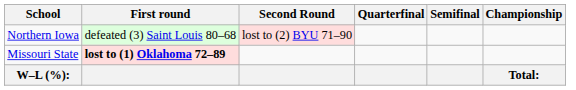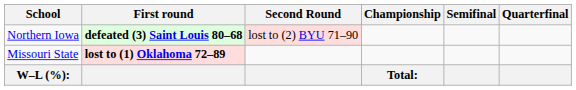 <table class="sortable wikitable" style="white-space:nowrap; font-size:90%">
 <tr>
 <th>School</th>
 <th>First round</th>
 <th>Second Round</th>
+<th>Championship</th>
+<th>Semifinal</th>
 <th>Quarterfinal</th>
-<th>Semifinal</th>
-<th>Championship</th>
 </tr>
 <tr>
 <td><a href='#'>Northern Iowa</a></td>
-<td style="background:#ddffdd;">defeated (3) <a href='#'>Saint Louis</a> 80–68</td>
+<td style="background:#ddffdd;"><strong>defeated (3) <a href='#'>Saint Louis</a> 80–68</strong></td>
 <td style="background:#ffdddd;">lost to (2) <a href='#'>BYU</a> 71–90</td>
 <td></td>
 <td></td>
 <td></td>
 </tr>
 <tr>
 <td><a href='#'>Missouri State</a></td>
 <td style="background:#ffdddd;"><strong>lost to (1) <a href='#'>Oklahoma</a> 72–89</strong></td>
 <td></td>
 <td></td>
 <td></td>
 <td></td>
 </tr>
 <tr>
 <th>W–L (%):</th>
 <th></th>
 <th></th>
+<th> Total: </th>
 <th></th>
 <th></th>
-<th> Total: </th>
 </tr>
 </table>
